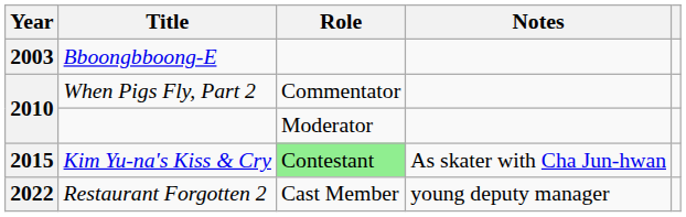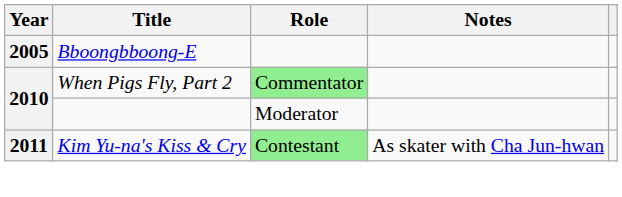 <table class="wikitable plainrowheaders sortable">
 <tr>
 <th scope="col">Year</th>
 <th scope="col">Title</th>
 <th scope="col">Role</th>
 <th scope="col">Notes</th>
 <th scope="col" class="unsortable"></th>
 </tr>
 <tr>
-<th scope="row">2003</th>
+<th scope="row">2005</th>
 <td><em><a href='#'>Bboongbboong-E</a></em></td>
 <td></td>
 <td></td>
 <td style="text-align:center"></td>
 </tr>
 <tr>
 <th scope="row" rowspan="2">2010</th>
 <td><em>When Pigs Fly, Part 2</em> </td>
-<td>Commentator</td>
+<td style="background: lightgreen;">Commentator</td>
 <td></td>
 <td style="text-align:center"></td>
 </tr>
 <tr>
 <td><em></em></td>
 <td>Moderator</td>
 <td></td>
 <td style="text-align:center"></td>
 </tr>
 <tr>
-<th scope="row">2015</th>
+<th scope="row">2011</th>
 <td><em><a href='#'>Kim Yu-na's Kiss & Cry</a></em></td>
 <td style="background: lightgreen;">Contestant</td>
 <td>As skater with <a href='#'>Cha Jun-hwan</a></td>
 <td style="text-align:center"></td>
 </tr>
-<tr>
-<th scope="row">2022</th>
-<td><em>Restaurant Forgotten 2</em></td>
-<td>Cast Member</td>
-<td>young deputy manager</td>
-<td style="text-align:center"></td>
-</tr>
 </table>
